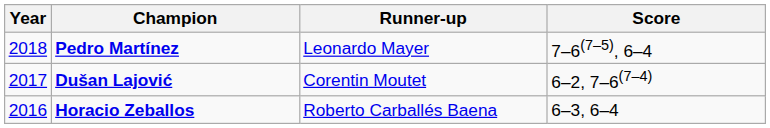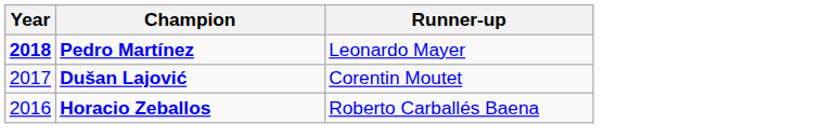 <table class="wikitable" style="font-size:90%">
 <tr>
 <th>Year</th>
 <th width="200">Champion</th>
 <th width="200">Runner-up</th>
-<th width="175">Score</th>
 </tr>
 <tr>
-<td><a href='#'>2018</a></td>
+<td><strong><a href='#'>2018</a></strong></td>
 <td> <strong><a href='#'>Pedro Martínez</a></strong></td>
 <td> <a href='#'>Leonardo Mayer</a></td>
-<td>7–6<sup>(7–5)</sup>, 6–4</td>
 </tr>
 <tr>
 <td><a href='#'>2017</a></td>
 <td> <strong><a href='#'>Dušan Lajović</a></strong></td>
 <td> <a href='#'>Corentin Moutet</a></td>
-<td>6–2, 7–6<sup>(7–4)</sup></td>
 </tr>
 <tr>
 <td><a href='#'>2016</a></td>
 <td> <strong><a href='#'>Horacio Zeballos</a></strong></td>
 <td> <a href='#'>Roberto Carballés Baena</a></td>
-<td>6–3, 6–4</td>
 </tr>
 </table>
